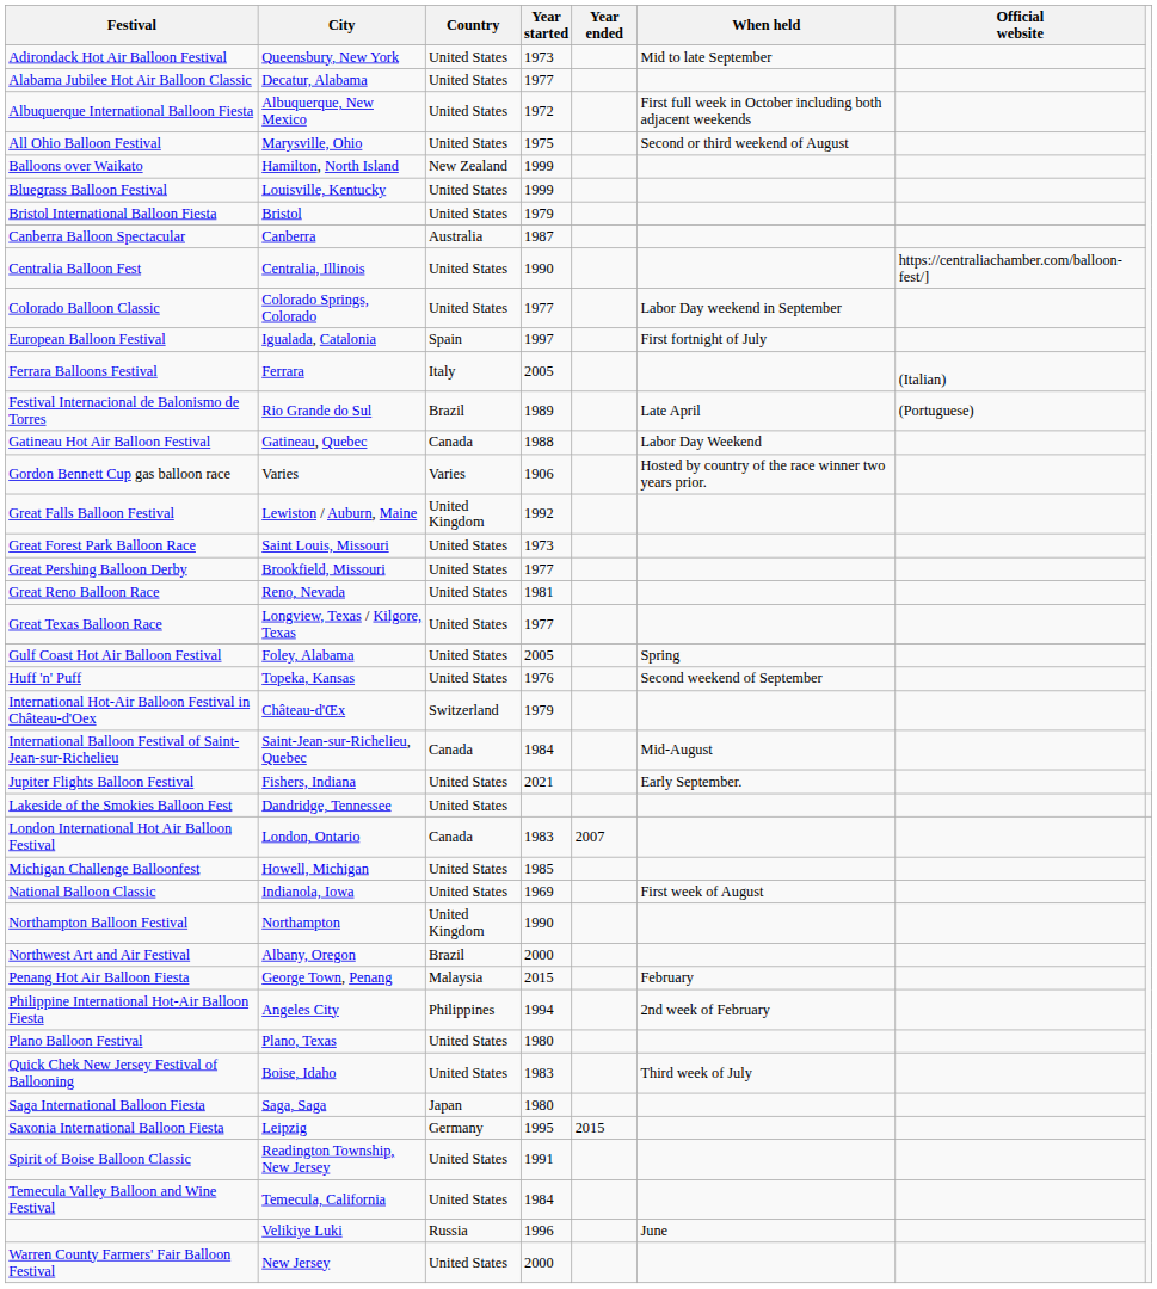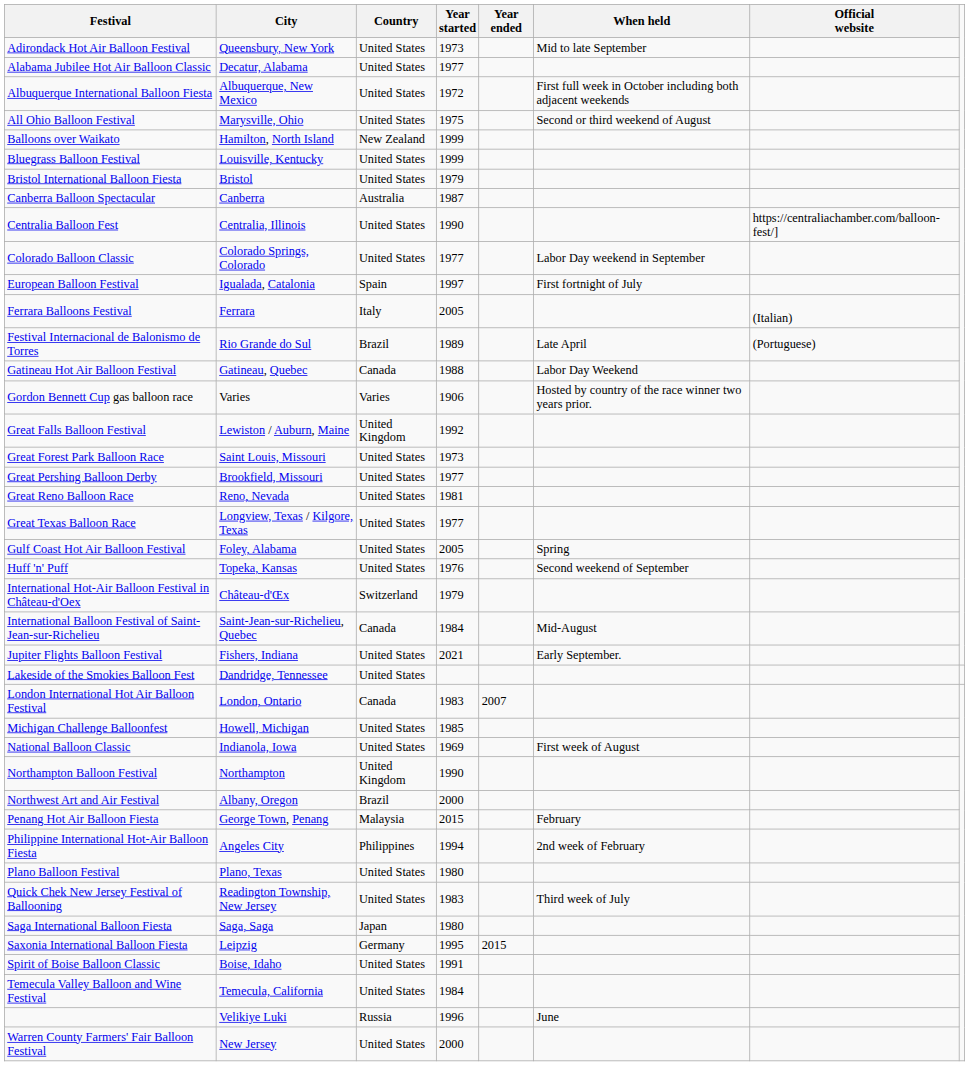 <table class="wikitable sortable">
 <tr>
 <th>Festival</th>
 <th>City</th>
 <th>Country</th>
 <th>Year <br>started</th>
 <th>Year ended</th>
 <th>When held</th>
 <th>Official <br>website</th>
 </tr>
 <tr>
 <td><a href='#'>Adirondack Hot Air Balloon Festival</a></td>
 <td><a href='#'>Queensbury, New York</a></td>
 <td>United States</td>
 <td>1973</td>
 <td></td>
 <td>Mid to late September</td>
 <td></td>
 </tr>
 <tr>
 <td><a href='#'>Alabama Jubilee Hot Air Balloon Classic</a></td>
 <td><a href='#'>Decatur, Alabama</a></td>
 <td>United States</td>
 <td>1977</td>
 <td></td>
 <td></td>
 <td></td>
 </tr>
 <tr>
 <td><a href='#'>Albuquerque International Balloon Fiesta</a></td>
 <td><a href='#'>Albuquerque, New Mexico</a></td>
 <td>United States</td>
 <td>1972</td>
 <td></td>
 <td>First full week in October including both adjacent weekends</td>
 <td></td>
 </tr>
 <tr>
 <td><a href='#'>All Ohio Balloon Festival</a></td>
 <td><a href='#'>Marysville, Ohio</a></td>
 <td>United States</td>
 <td>1975</td>
 <td></td>
 <td>Second or third weekend of August</td>
 <td></td>
 </tr>
 <tr>
 <td><a href='#'>Balloons over Waikato</a></td>
 <td><a href='#'>Hamilton</a>, <a href='#'>North Island</a></td>
 <td>New Zealand</td>
 <td>1999</td>
 <td></td>
 <td></td>
 <td></td>
 </tr>
 <tr>
 <td><a href='#'>Bluegrass Balloon Festival</a></td>
 <td><a href='#'>Louisville, Kentucky</a></td>
 <td>United States</td>
 <td>1999</td>
 <td></td>
 <td></td>
 <td></td>
 </tr>
 <tr>
 <td><a href='#'>Bristol International Balloon Fiesta</a></td>
 <td><a href='#'>Bristol</a></td>
 <td>United States</td>
 <td>1979</td>
 <td></td>
 <td></td>
 <td></td>
 </tr>
 <tr>
 <td><a href='#'>Canberra Balloon Spectacular</a></td>
 <td><a href='#'>Canberra</a></td>
 <td>Australia</td>
 <td>1987</td>
 <td></td>
 <td></td>
 <td></td>
 </tr>
 <tr>
 <td><a href='#'>Centralia Balloon Fest</a></td>
 <td><a href='#'>Centralia, Illinois</a></td>
 <td>United States</td>
 <td>1990</td>
 <td></td>
 <td></td>
 <td>https://centraliachamber.com/balloon-fest/]</td>
 </tr>
 <tr>
 <td><a href='#'>Colorado Balloon Classic</a></td>
 <td><a href='#'>Colorado Springs, Colorado</a></td>
 <td>United States</td>
 <td>1977</td>
 <td></td>
 <td>Labor Day weekend in September</td>
 <td></td>
 </tr>
 <tr>
 <td><a href='#'>European Balloon Festival</a></td>
 <td><a href='#'>Igualada</a>, <a href='#'>Catalonia</a></td>
 <td>Spain</td>
 <td>1997</td>
 <td></td>
 <td>First fortnight of July</td>
 <td></td>
 </tr>
 <tr>
 <td><a href='#'>Ferrara Balloons Festival</a></td>
 <td><a href='#'>Ferrara</a></td>
 <td>Italy</td>
 <td>2005</td>
 <td></td>
 <td></td>
 <td> <br>(Italian)</td>
 </tr>
 <tr>
 <td><a href='#'>Festival Internacional de Balonismo de Torres</a></td>
 <td><a href='#'>Rio Grande do Sul</a></td>
 <td>Brazil</td>
 <td>1989</td>
 <td></td>
 <td>Late April</td>
 <td> (Portuguese)</td>
 </tr>
 <tr>
 <td><a href='#'>Gatineau Hot Air Balloon Festival</a></td>
 <td><a href='#'>Gatineau</a>, <a href='#'>Quebec</a></td>
 <td>Canada</td>
 <td>1988</td>
 <td></td>
 <td>Labor Day Weekend</td>
 <td></td>
 </tr>
 <tr>
 <td><a href='#'>Gordon Bennett Cup</a> gas balloon race</td>
 <td>Varies</td>
 <td>Varies</td>
 <td>1906</td>
 <td></td>
 <td>Hosted by country of the race winner two years prior.</td>
 <td></td>
 </tr>
 <tr>
 <td><a href='#'>Great Falls Balloon Festival</a></td>
 <td><a href='#'>Lewiston</a> / <a href='#'>Auburn</a>, <a href='#'>Maine</a></td>
 <td>United Kingdom</td>
 <td>1992</td>
 <td></td>
 <td></td>
 <td></td>
 </tr>
 <tr>
 <td><a href='#'>Great Forest Park Balloon Race</a></td>
 <td><a href='#'>Saint Louis, Missouri</a></td>
 <td>United States</td>
 <td>1973</td>
 <td></td>
 <td></td>
 <td></td>
 </tr>
 <tr>
 <td><a href='#'>Great Pershing Balloon Derby</a></td>
 <td><a href='#'>Brookfield, Missouri</a></td>
 <td>United States</td>
 <td>1977</td>
 <td></td>
 <td></td>
 <td></td>
 </tr>
 <tr>
 <td><a href='#'>Great Reno Balloon Race</a></td>
 <td><a href='#'>Reno, Nevada</a></td>
 <td>United States</td>
 <td>1981</td>
 <td></td>
 <td></td>
 <td></td>
 </tr>
 <tr>
 <td><a href='#'>Great Texas Balloon Race</a></td>
 <td><a href='#'>Longview, Texas</a> / <a href='#'>Kilgore, Texas</a></td>
 <td>United States</td>
 <td>1977</td>
 <td></td>
 <td></td>
 <td></td>
 </tr>
 <tr>
 <td><a href='#'>Gulf Coast Hot Air Balloon Festival</a></td>
 <td><a href='#'>Foley, Alabama</a></td>
 <td>United States</td>
 <td>2005</td>
 <td></td>
 <td>Spring</td>
 <td></td>
 </tr>
 <tr>
 <td><a href='#'>Huff 'n' Puff</a></td>
 <td><a href='#'>Topeka, Kansas</a></td>
 <td>United States</td>
 <td>1976</td>
 <td></td>
 <td>Second weekend of September</td>
 <td></td>
 </tr>
 <tr>
 <td><a href='#'>International Hot-Air Balloon Festival in Château-d'Oex</a></td>
 <td><a href='#'>Château-d'Œx</a></td>
 <td>Switzerland</td>
 <td>1979</td>
 <td></td>
 <td></td>
 <td></td>
 </tr>
 <tr>
 <td><a href='#'>International Balloon Festival of Saint-Jean-sur-Richelieu</a></td>
 <td><a href='#'>Saint-Jean-sur-Richelieu</a>, <a href='#'>Quebec</a></td>
 <td>Canada</td>
 <td>1984</td>
 <td></td>
 <td>Mid-August</td>
 <td></td>
 </tr>
 <tr>
 <td><a href='#'>Jupiter Flights Balloon Festival</a></td>
 <td><a href='#'>Fishers, Indiana</a></td>
 <td>United States</td>
 <td>2021</td>
 <td></td>
 <td>Early September.</td>
 <td></td>
 </tr>
 <tr>
 <td><a href='#'>Lakeside of the Smokies Balloon Fest</a></td>
 <td><a href='#'>Dandridge, Tennessee</a></td>
 <td>United States</td>
 <td></td>
 <td></td>
 <td></td>
 <td></td>
 <td></td>
 </tr>
 <tr>
 <td><a href='#'>London International Hot Air Balloon Festival</a></td>
 <td><a href='#'>London, Ontario</a></td>
 <td>Canada</td>
 <td>1983</td>
 <td>2007</td>
 <td></td>
 <td></td>
 </tr>
 <tr>
 <td><a href='#'>Michigan Challenge Balloonfest</a></td>
 <td><a href='#'>Howell, Michigan</a></td>
 <td>United States</td>
 <td>1985</td>
 <td></td>
 <td></td>
 <td></td>
 </tr>
 <tr>
 <td><a href='#'>National Balloon Classic</a></td>
 <td><a href='#'>Indianola, Iowa</a></td>
 <td>United States</td>
 <td>1969</td>
 <td></td>
 <td>First week of August</td>
 <td></td>
 </tr>
 <tr>
 <td><a href='#'>Northampton Balloon Festival</a></td>
 <td><a href='#'>Northampton</a></td>
 <td>United Kingdom</td>
 <td>1990</td>
 <td></td>
 <td></td>
 <td></td>
 </tr>
 <tr>
 <td><a href='#'>Northwest Art and Air Festival</a></td>
 <td><a href='#'>Albany, Oregon</a></td>
 <td>Brazil</td>
 <td>2000</td>
 <td></td>
 <td></td>
 <td></td>
 </tr>
 <tr>
 <td><a href='#'>Penang Hot Air Balloon Fiesta</a></td>
 <td><a href='#'>George Town</a>, <a href='#'>Penang</a></td>
 <td>Malaysia</td>
 <td>2015</td>
 <td></td>
 <td>February</td>
 <td></td>
 </tr>
 <tr>
 <td><a href='#'>Philippine International Hot-Air Balloon Fiesta</a></td>
 <td><a href='#'>Angeles City</a></td>
 <td>Philippines</td>
 <td>1994</td>
 <td></td>
 <td>2nd week of February</td>
 <td></td>
 </tr>
 <tr>
 <td><a href='#'>Plano Balloon Festival</a></td>
 <td><a href='#'>Plano, Texas</a></td>
 <td>United States</td>
 <td>1980</td>
 <td></td>
 <td></td>
 <td></td>
 </tr>
 <tr>
 <td><a href='#'>Quick Chek New Jersey Festival of Ballooning</a></td>
-<td><a href='#'>Boise, Idaho</a></td>
+<td><a href='#'>Readington Township, New Jersey</a></td>
 <td>United States</td>
 <td>1983</td>
 <td></td>
 <td>Third week of July</td>
 <td></td>
 </tr>
 <tr>
 <td><a href='#'>Saga International Balloon Fiesta</a></td>
 <td><a href='#'>Saga, Saga</a></td>
 <td>Japan</td>
 <td>1980</td>
 <td></td>
 <td></td>
 <td></td>
 </tr>
 <tr>
 <td><a href='#'>Saxonia International Balloon Fiesta</a></td>
 <td><a href='#'>Leipzig</a></td>
 <td>Germany</td>
 <td>1995</td>
 <td>2015</td>
 <td></td>
 <td></td>
 </tr>
 <tr>
 <td><a href='#'>Spirit of Boise Balloon Classic</a></td>
-<td><a href='#'>Readington Township, New Jersey</a></td>
+<td><a href='#'>Boise, Idaho</a></td>
 <td>United States</td>
 <td>1991</td>
 <td></td>
 <td></td>
 <td></td>
 </tr>
 <tr>
 <td><a href='#'>Temecula Valley Balloon and Wine Festival</a></td>
 <td><a href='#'>Temecula, California</a></td>
 <td>United States</td>
 <td>1984</td>
 <td></td>
 <td></td>
 <td></td>
 </tr>
 <tr>
 <td></td>
 <td><a href='#'>Velikiye Luki</a></td>
 <td>Russia</td>
 <td>1996</td>
 <td></td>
 <td>June</td>
 <td></td>
 </tr>
 <tr>
 <td><a href='#'>Warren County Farmers' Fair Balloon Festival</a></td>
 <td><a href='#'>New Jersey</a></td>
 <td>United States</td>
 <td>2000</td>
 <td></td>
 <td></td>
 <td></td>
 </tr>
 </table>
